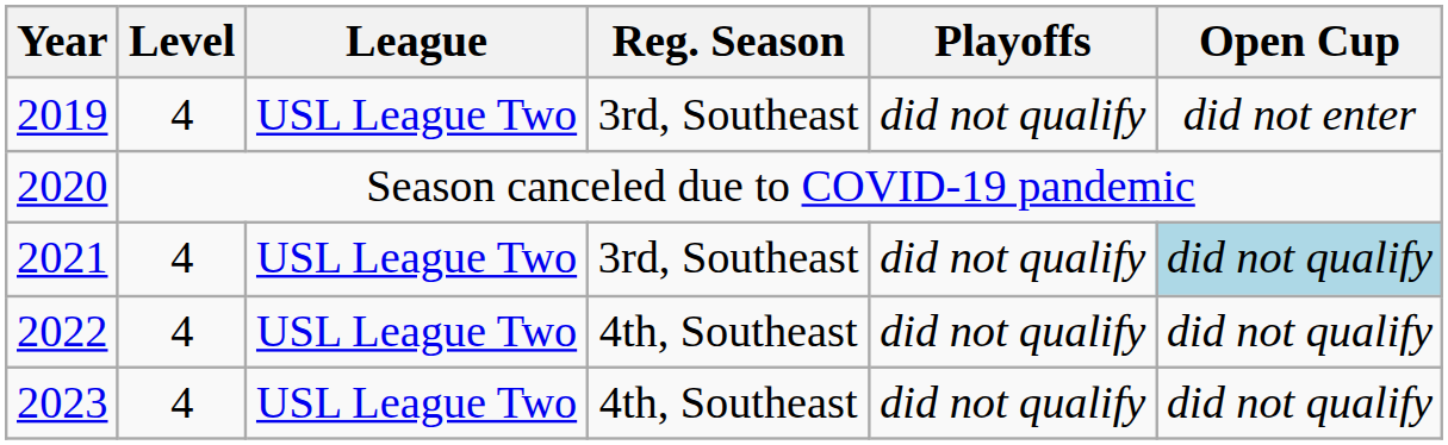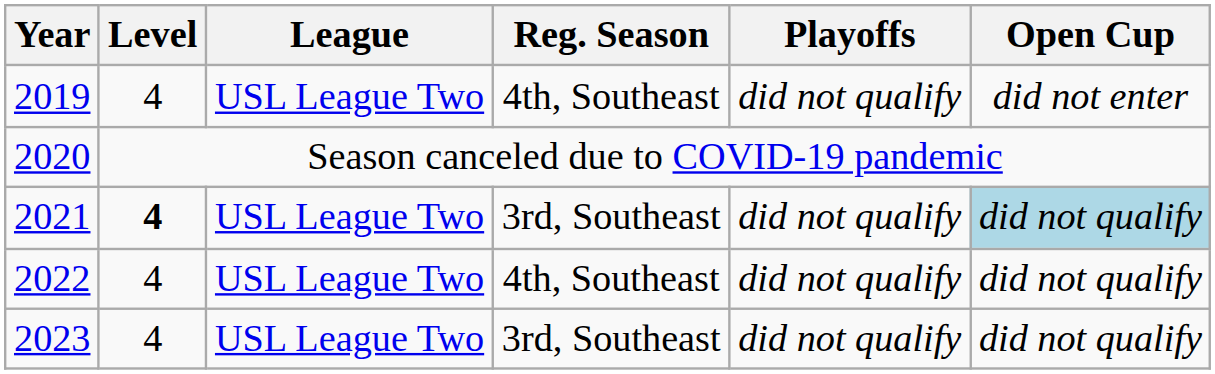 <table class="wikitable" style="text-align: center;">
 <tr>
 <th>Year</th>
 <th>Level</th>
 <th>League</th>
 <th>Reg. Season</th>
 <th>Playoffs</th>
 <th>Open Cup</th>
 </tr>
 <tr>
 <td><a href='#'>2019</a></td>
 <td>4</td>
 <td><a href='#'>USL League Two</a></td>
-<td>3rd, Southeast</td>
+<td>4th, Southeast</td>
 <td><em>did not qualify</em></td>
 <td><em>did not enter</em></td>
 </tr>
 <tr>
 <td><a href='#'>2020</a></td>
 <td colspan=5>Season canceled due to <a href='#'>COVID-19 pandemic</a></td>
 </tr>
 <tr>
 <td><a href='#'>2021</a></td>
-<td>4</td>
+<td><strong>4</strong></td>
 <td><a href='#'>USL League Two</a></td>
 <td>3rd, Southeast</td>
 <td><em>did not qualify</em></td>
 <td style="background: lightblue;"><em>did not qualify</em></td>
 </tr>
 <tr>
 <td><a href='#'>2022</a></td>
 <td>4</td>
 <td><a href='#'>USL League Two</a></td>
 <td>4th, Southeast</td>
 <td><em>did not qualify</em></td>
 <td><em>did not qualify</em></td>
 </tr>
 <tr>
 <td><a href='#'>2023</a></td>
 <td>4</td>
 <td><a href='#'>USL League Two</a></td>
-<td>4th, Southeast</td>
+<td>3rd, Southeast</td>
 <td><em>did not qualify</em></td>
 <td><em>did not qualify</em></td>
 </tr>
 </table>
